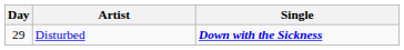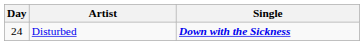 <table class="wikitable" border="1">
 <tr>
 <th>Day</th>
 <th width="200">Artist</th>
 <th width="250">Single</th>
 </tr>
 <tr>
-<td align="center">29</td>
+<td align="center">24</td>
 <td><a href='#'>Disturbed</a></td>
 <td><strong><em><a href='#'>Down with the Sickness</a></em></strong></td>
 </tr>
 </table>
